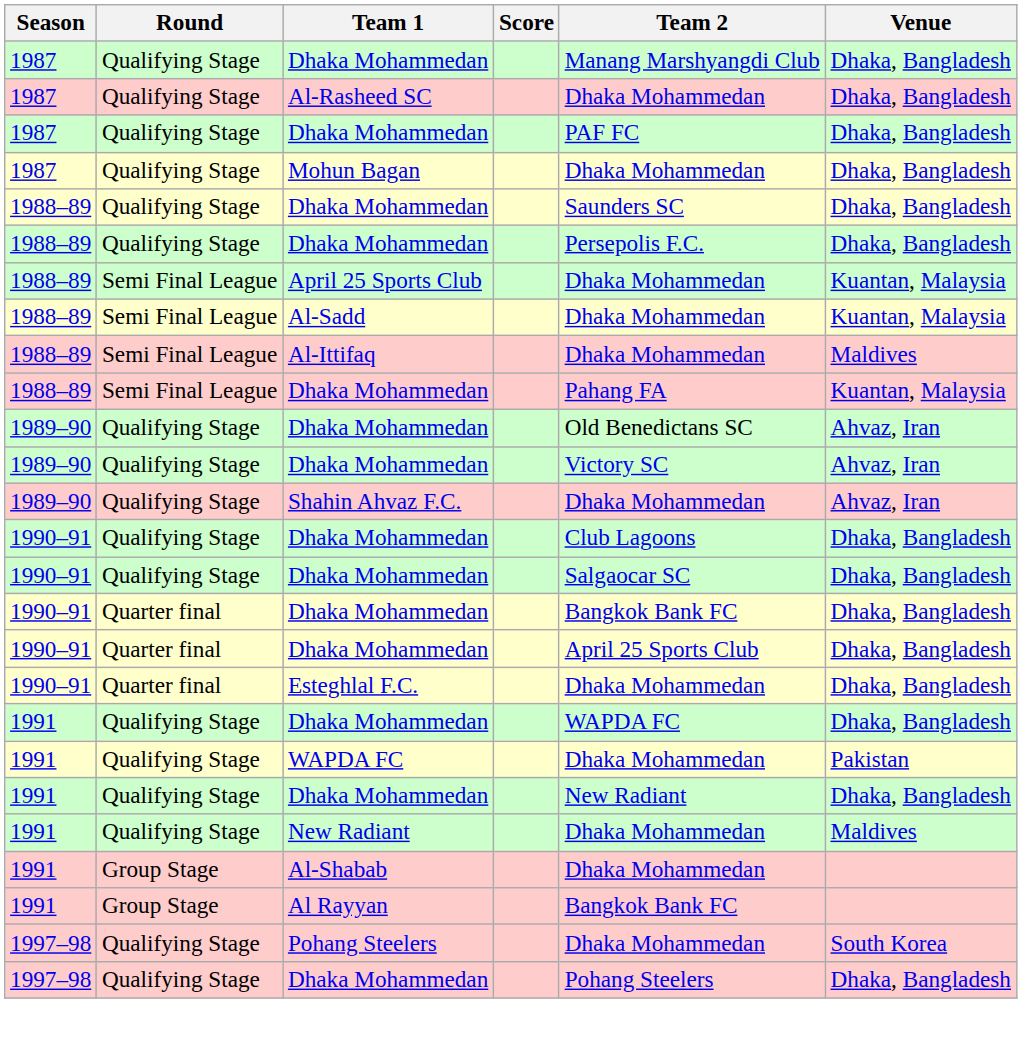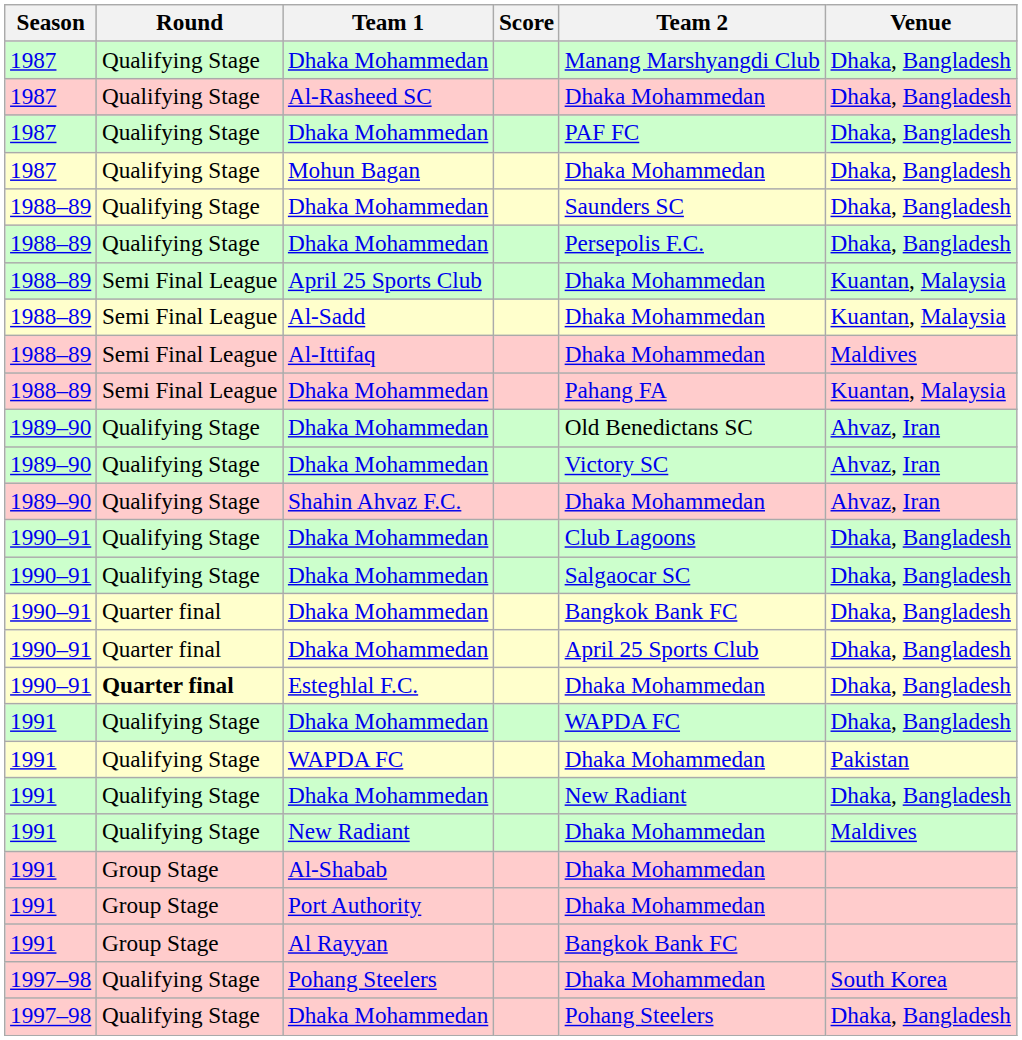 <table class="wikitable">
 <tr>
 <th>Season</th>
 <th>Round</th>
 <th>Team 1</th>
 <th>Score</th>
 <th>Team 2</th>
 <th>Venue</th>
 </tr>
 <tr style="background:#CCFFCC;">
 <td><a href='#'>1987</a></td>
 <td>Qualifying Stage</td>
 <td> <a href='#'>Dhaka Mohammedan</a></td>
 <td></td>
 <td> <a href='#'>Manang Marshyangdi Club</a></td>
 <td><a href='#'>Dhaka</a>, <a href='#'>Bangladesh</a></td>
 </tr>
 <tr style="background:#FFCCCC;">
 <td><a href='#'>1987</a></td>
 <td>Qualifying Stage</td>
 <td> <a href='#'>Al-Rasheed SC</a></td>
 <td></td>
 <td> <a href='#'>Dhaka Mohammedan</a></td>
 <td><a href='#'>Dhaka</a>, <a href='#'>Bangladesh</a></td>
 </tr>
 <tr style="background:#CCFFCC;">
 <td><a href='#'>1987</a></td>
 <td>Qualifying Stage</td>
 <td> <a href='#'>Dhaka Mohammedan</a></td>
 <td></td>
 <td> <a href='#'>PAF FC</a></td>
 <td><a href='#'>Dhaka</a>, <a href='#'>Bangladesh</a></td>
 </tr>
 <tr style="background:#FFFFCC;">
 <td><a href='#'>1987</a></td>
 <td>Qualifying Stage</td>
 <td> <a href='#'>Mohun Bagan</a></td>
 <td></td>
 <td> <a href='#'>Dhaka Mohammedan</a></td>
 <td><a href='#'>Dhaka</a>, <a href='#'>Bangladesh</a></td>
 </tr>
 <tr style="background:#FFFFCC;">
 <td><a href='#'>1988–89</a></td>
 <td>Qualifying Stage</td>
 <td> <a href='#'>Dhaka Mohammedan</a></td>
 <td></td>
 <td> <a href='#'>Saunders SC</a></td>
 <td><a href='#'>Dhaka</a>, <a href='#'>Bangladesh</a></td>
 </tr>
 <tr style="background:#CCFFCC;">
 <td><a href='#'>1988–89</a></td>
 <td>Qualifying Stage</td>
 <td> <a href='#'>Dhaka Mohammedan</a></td>
 <td></td>
 <td> <a href='#'>Persepolis F.C.</a></td>
 <td><a href='#'>Dhaka</a>, <a href='#'>Bangladesh</a></td>
 </tr>
 <tr style="background:#CCFFCC;">
 <td><a href='#'>1988–89</a></td>
 <td>Semi Final League</td>
 <td> <a href='#'>April 25 Sports Club</a></td>
 <td></td>
 <td> <a href='#'>Dhaka Mohammedan</a></td>
 <td><a href='#'>Kuantan</a>, <a href='#'>Malaysia</a></td>
 </tr>
 <tr style="background:#FFFFCC;">
 <td><a href='#'>1988–89</a></td>
 <td>Semi Final League</td>
 <td> <a href='#'>Al-Sadd</a></td>
 <td></td>
 <td> <a href='#'>Dhaka Mohammedan</a></td>
 <td><a href='#'>Kuantan</a>, <a href='#'>Malaysia</a></td>
 </tr>
 <tr style="background:#FFCCCC;">
 <td><a href='#'>1988–89</a></td>
 <td>Semi Final League</td>
 <td> <a href='#'>Al-Ittifaq</a></td>
 <td></td>
 <td> <a href='#'>Dhaka Mohammedan</a></td>
 <td><a href='#'>Maldives</a></td>
 </tr>
 <tr style="background:#FFCCCC;">
 <td><a href='#'>1988–89</a></td>
 <td>Semi Final League</td>
 <td> <a href='#'>Dhaka Mohammedan</a></td>
 <td></td>
 <td> <a href='#'>Pahang FA</a></td>
 <td><a href='#'>Kuantan</a>, <a href='#'>Malaysia</a></td>
 </tr>
 <tr style="background:#CCFFCC;">
 <td><a href='#'>1989–90</a></td>
 <td>Qualifying Stage</td>
 <td> <a href='#'>Dhaka Mohammedan</a></td>
 <td></td>
 <td> Old Benedictans SC</td>
 <td><a href='#'>Ahvaz</a>, <a href='#'>Iran</a></td>
 </tr>
 <tr style="background:#CCFFCC;">
 <td><a href='#'>1989–90</a></td>
 <td>Qualifying Stage</td>
 <td> <a href='#'>Dhaka Mohammedan</a></td>
 <td></td>
 <td> <a href='#'>Victory SC</a></td>
 <td><a href='#'>Ahvaz</a>, <a href='#'>Iran</a></td>
 </tr>
 <tr style="background:#FFCCCC;">
 <td><a href='#'>1989–90</a></td>
 <td>Qualifying Stage</td>
 <td> <a href='#'>Shahin Ahvaz F.C.</a></td>
 <td></td>
 <td> <a href='#'>Dhaka Mohammedan</a></td>
 <td><a href='#'>Ahvaz</a>, <a href='#'>Iran</a></td>
 </tr>
 <tr style="background:#CCFFCC;">
 <td><a href='#'>1990–91</a></td>
 <td>Qualifying Stage</td>
 <td> <a href='#'>Dhaka Mohammedan</a></td>
 <td></td>
 <td> <a href='#'>Club Lagoons</a></td>
 <td><a href='#'>Dhaka</a>, <a href='#'>Bangladesh</a></td>
 </tr>
 <tr style="background:#CCFFCC;">
 <td><a href='#'>1990–91</a></td>
 <td>Qualifying Stage</td>
 <td> <a href='#'>Dhaka Mohammedan</a></td>
 <td></td>
 <td> <a href='#'>Salgaocar SC</a></td>
 <td><a href='#'>Dhaka</a>, <a href='#'>Bangladesh</a></td>
 </tr>
 <tr style="background:#FFFFCC;">
 <td><a href='#'>1990–91</a></td>
 <td>Quarter final</td>
 <td> <a href='#'>Dhaka Mohammedan</a></td>
 <td></td>
 <td> <a href='#'>Bangkok Bank FC</a></td>
 <td><a href='#'>Dhaka</a>, <a href='#'>Bangladesh</a></td>
 </tr>
 <tr style="background:#FFFFCC;">
 <td><a href='#'>1990–91</a></td>
 <td>Quarter final</td>
 <td> <a href='#'>Dhaka Mohammedan</a></td>
 <td></td>
 <td> <a href='#'>April 25 Sports Club</a></td>
 <td><a href='#'>Dhaka</a>, <a href='#'>Bangladesh</a></td>
 </tr>
 <tr style="background:#FFFFCC;">
 <td><a href='#'>1990–91</a></td>
-<td>Quarter final</td>
+<td><strong>Quarter final</strong></td>
 <td> <a href='#'>Esteghlal F.C.</a></td>
 <td></td>
 <td> <a href='#'>Dhaka Mohammedan</a></td>
 <td><a href='#'>Dhaka</a>, <a href='#'>Bangladesh</a></td>
 </tr>
 <tr style="background:#CCFFCC;">
 <td><a href='#'>1991</a></td>
 <td>Qualifying Stage</td>
 <td> <a href='#'>Dhaka Mohammedan</a></td>
 <td></td>
 <td> <a href='#'>WAPDA FC</a></td>
 <td><a href='#'>Dhaka</a>, <a href='#'>Bangladesh</a></td>
 </tr>
 <tr style="background:#FFFFCC;">
 <td><a href='#'>1991</a></td>
 <td>Qualifying Stage</td>
 <td> <a href='#'>WAPDA FC</a></td>
 <td></td>
 <td> <a href='#'>Dhaka Mohammedan</a></td>
 <td><a href='#'>Pakistan</a></td>
 </tr>
 <tr style="background:#CCFFCC;">
 <td><a href='#'>1991</a></td>
 <td>Qualifying Stage</td>
 <td> <a href='#'>Dhaka Mohammedan</a></td>
 <td></td>
 <td> <a href='#'>New Radiant</a></td>
 <td><a href='#'>Dhaka</a>, <a href='#'>Bangladesh</a></td>
 </tr>
 <tr style="background:#CCFFCC;">
 <td><a href='#'>1991</a></td>
 <td>Qualifying Stage</td>
 <td> <a href='#'>New Radiant</a></td>
 <td></td>
 <td> <a href='#'>Dhaka Mohammedan</a></td>
 <td><a href='#'>Maldives</a></td>
 </tr>
 <tr style="background:#FFCCCC;">
 <td><a href='#'>1991</a></td>
 <td>Group Stage</td>
 <td> <a href='#'>Al-Shabab</a></td>
 <td></td>
 <td> <a href='#'>Dhaka Mohammedan</a></td>
 <td></td>
 </tr>
 <tr style="background:#FFCCCC;">
 <td><a href='#'>1991</a></td>
 <td>Group Stage</td>
+<td> <a href='#'>Port Authority</a></td>
+<td></td>
+<td> <a href='#'>Dhaka Mohammedan</a></td>
+<td></td>
+</tr>
+<tr style="background:#FFCCCC;">
+<td><a href='#'>1991</a></td>
+<td>Group Stage</td>
 <td> <a href='#'>Al Rayyan</a></td>
 <td></td>
 <td> <a href='#'>Bangkok Bank FC</a></td>
 <td></td>
 </tr>
 <tr style="background:#FFCCCC;">
 <td><a href='#'>1997–98</a></td>
 <td>Qualifying Stage</td>
 <td> <a href='#'>Pohang Steelers</a></td>
 <td></td>
 <td> <a href='#'>Dhaka Mohammedan</a></td>
 <td><a href='#'>South Korea</a></td>
 </tr>
 <tr style="background:#FFCCCC;">
 <td><a href='#'>1997–98</a></td>
 <td>Qualifying Stage</td>
 <td> <a href='#'>Dhaka Mohammedan</a></td>
 <td></td>
 <td> <a href='#'>Pohang Steelers</a></td>
 <td><a href='#'>Dhaka</a>, <a href='#'>Bangladesh</a></td>
 </tr>
 </table>
